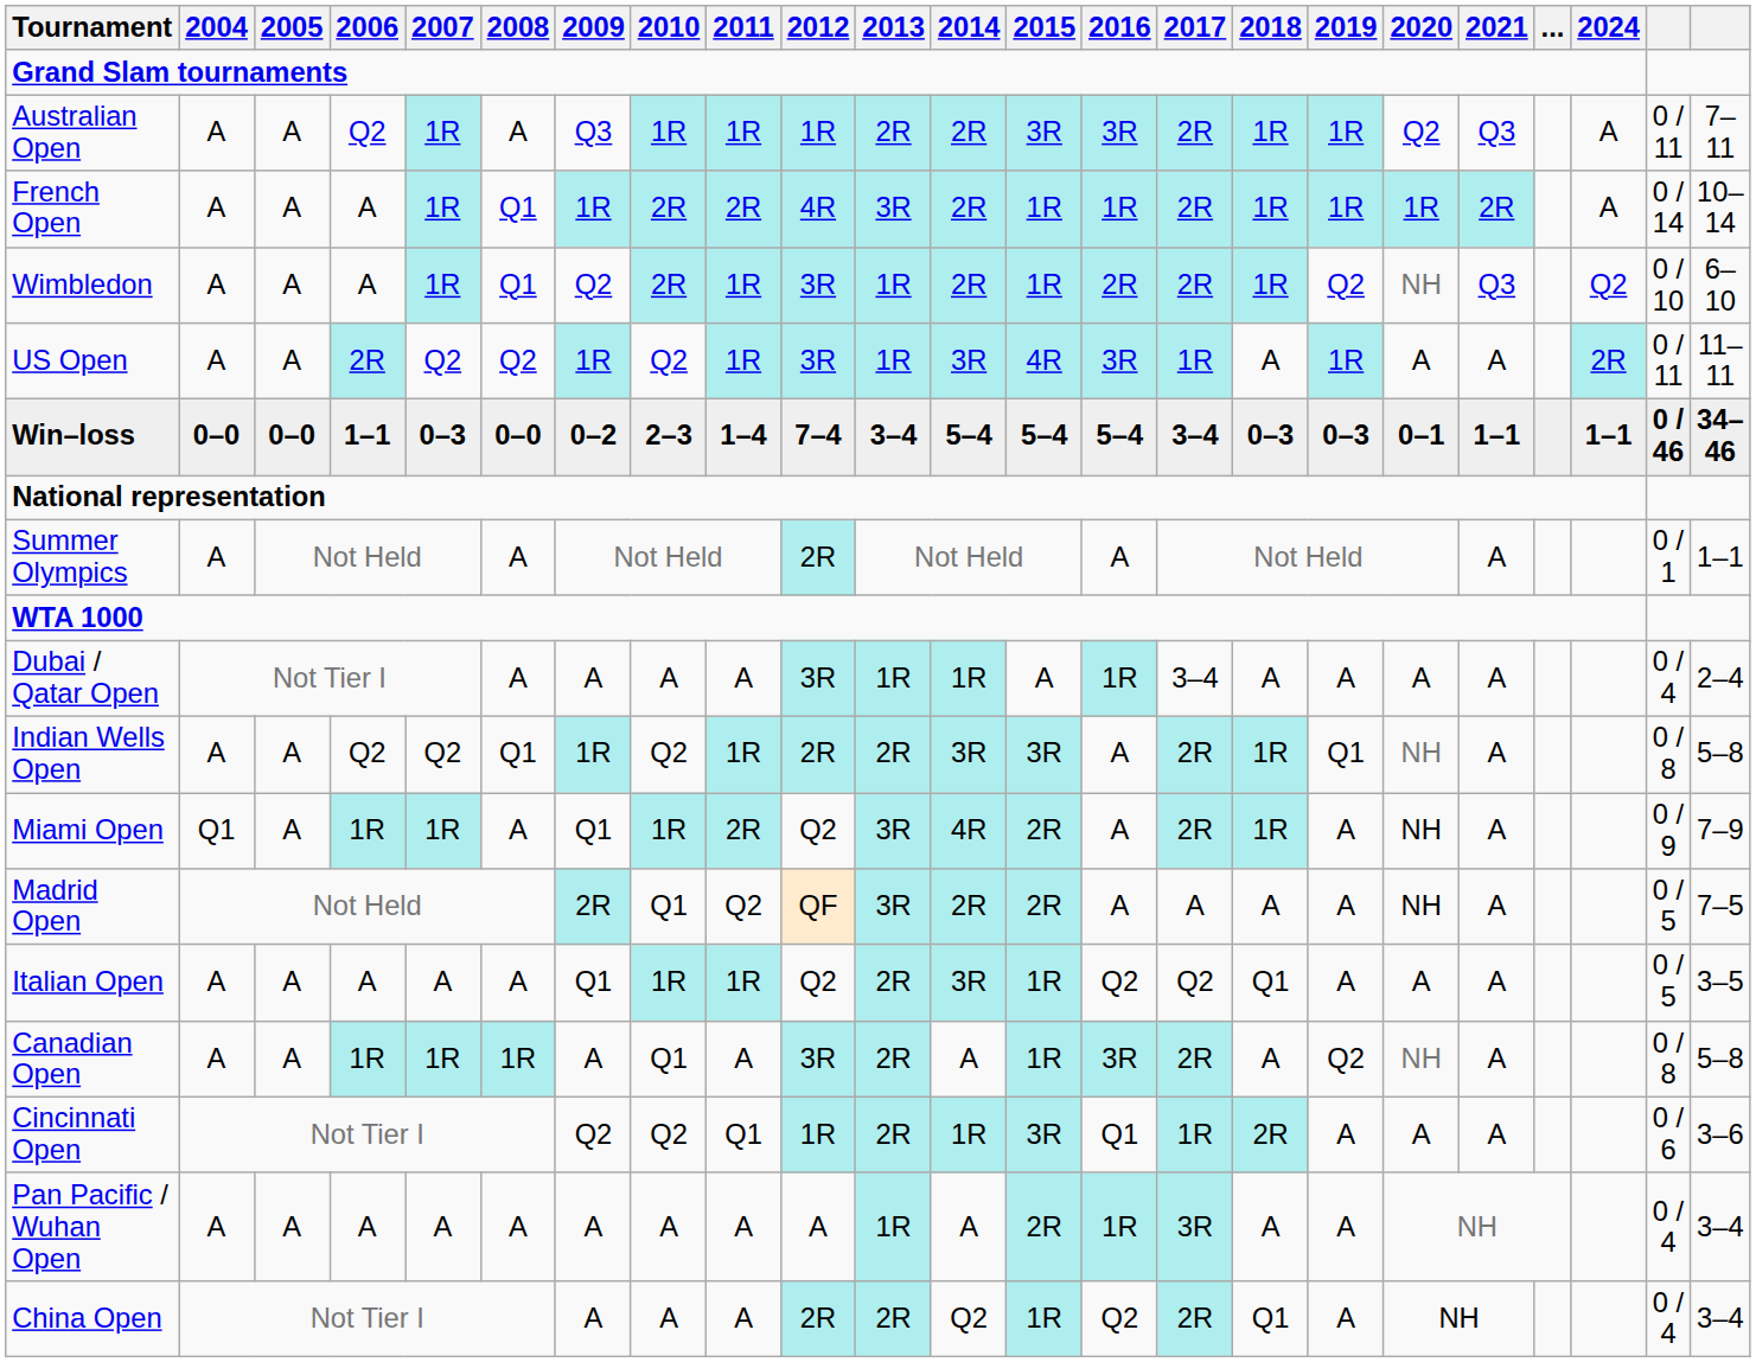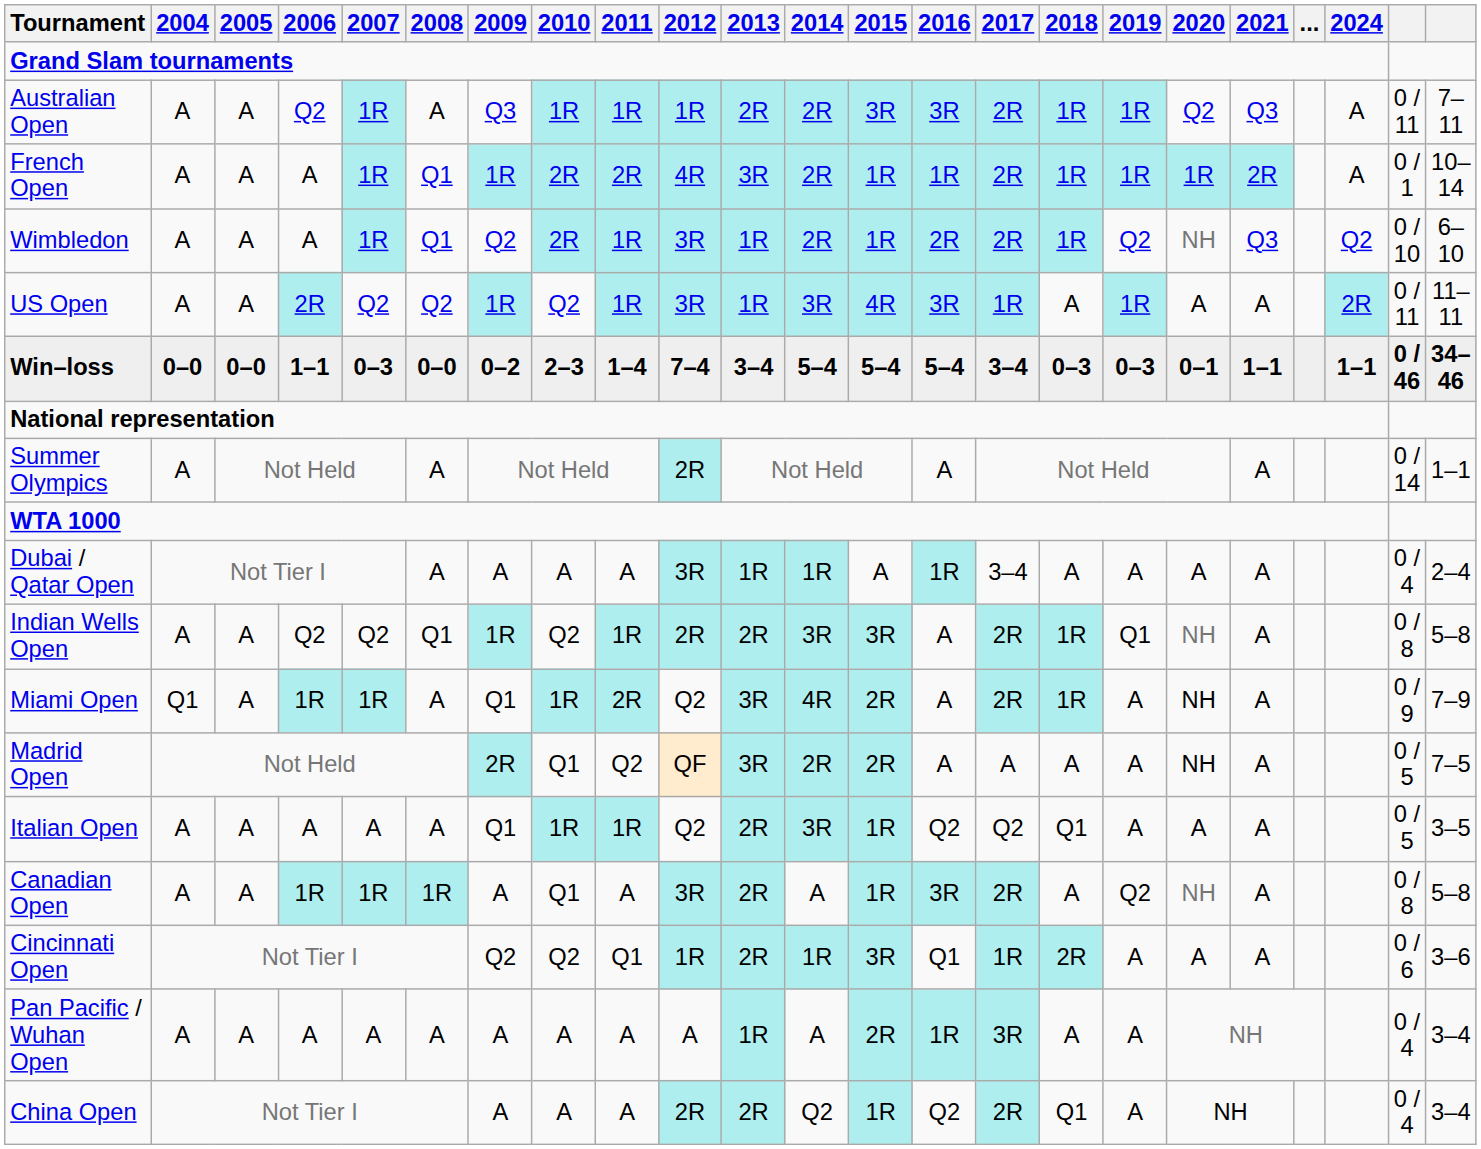 <table class=wikitable style=text-align:center>
 <tr>
 <th>Tournament</th>
 <th><a href='#'>2004</a></th>
 <th><a href='#'>2005</a></th>
 <th><a href='#'>2006</a></th>
 <th><a href='#'>2007</a></th>
 <th><a href='#'>2008</a></th>
 <th><a href='#'>2009</a></th>
 <th><a href='#'>2010</a></th>
 <th><a href='#'>2011</a></th>
 <th><a href='#'>2012</a></th>
 <th><a href='#'>2013</a></th>
 <th><a href='#'>2014</a></th>
 <th><a href='#'>2015</a></th>
 <th><a href='#'>2016</a></th>
 <th><a href='#'>2017</a></th>
 <th><a href='#'>2018</a></th>
 <th><a href='#'>2019</a></th>
 <th><a href='#'>2020</a></th>
 <th><a href='#'>2021</a></th>
 <th>...</th>
 <th><a href='#'>2024</a></th>
 <th></th>
 <th></th>
 </tr>
 <tr>
 <td align=left colspan="21"><strong><a href='#'>Grand Slam tournaments</a></strong></td>
 </tr>
 <tr>
 <td align="left"><a href='#'>Australian Open</a></td>
 <td>A</td>
 <td>A</td>
 <td><a href='#'>Q2</a></td>
 <td bgcolor="afeeee"><a href='#'>1R</a></td>
 <td>A</td>
 <td><a href='#'>Q3</a></td>
 <td bgcolor="afeeee"><a href='#'>1R</a></td>
 <td bgcolor="afeeee"><a href='#'>1R</a></td>
 <td bgcolor="afeeee"><a href='#'>1R</a></td>
 <td bgcolor="afeeee"><a href='#'>2R</a></td>
 <td bgcolor="afeeee"><a href='#'>2R</a></td>
 <td bgcolor="afeeee"><a href='#'>3R</a></td>
 <td bgcolor="afeeee"><a href='#'>3R</a></td>
 <td bgcolor="afeeee"><a href='#'>2R</a></td>
 <td bgcolor="afeeee"><a href='#'>1R</a></td>
 <td bgcolor="afeeee"><a href='#'>1R</a></td>
 <td><a href='#'>Q2</a></td>
 <td><a href='#'>Q3</a></td>
 <td></td>
 <td>A</td>
 <td>0 / 11</td>
 <td>7–11</td>
 </tr>
 <tr>
 <td align="left"><a href='#'>French Open</a></td>
 <td>A</td>
 <td>A</td>
 <td>A</td>
 <td bgcolor="afeeee"><a href='#'>1R</a></td>
 <td><a href='#'>Q1</a></td>
 <td bgcolor="afeeee"><a href='#'>1R</a></td>
 <td bgcolor="afeeee"><a href='#'>2R</a></td>
 <td bgcolor="afeeee"><a href='#'>2R</a></td>
 <td bgcolor="afeeee"><a href='#'>4R</a></td>
 <td bgcolor="afeeee"><a href='#'>3R</a></td>
 <td bgcolor="afeeee"><a href='#'>2R</a></td>
 <td bgcolor="afeeee"><a href='#'>1R</a></td>
 <td bgcolor="afeeee"><a href='#'>1R</a></td>
 <td bgcolor="afeeee"><a href='#'>2R</a></td>
 <td bgcolor="afeeee"><a href='#'>1R</a></td>
 <td bgcolor="afeeee"><a href='#'>1R</a></td>
 <td bgcolor="afeeee"><a href='#'>1R</a></td>
 <td bgcolor="afeeee"><a href='#'>2R</a></td>
 <td></td>
 <td>A</td>
-<td>0 / 14</td>
+<td>0 / 1</td>
 <td>10–14</td>
 </tr>
 <tr>
 <td align="left"><a href='#'>Wimbledon</a></td>
 <td>A</td>
 <td>A</td>
 <td>A</td>
 <td bgcolor="afeeee"><a href='#'>1R</a></td>
 <td><a href='#'>Q1</a></td>
 <td><a href='#'>Q2</a></td>
 <td bgcolor="afeeee"><a href='#'>2R</a></td>
 <td bgcolor="afeeee"><a href='#'>1R</a></td>
 <td bgcolor="afeeee"><a href='#'>3R</a></td>
 <td bgcolor="afeeee"><a href='#'>1R</a></td>
 <td bgcolor="afeeee"><a href='#'>2R</a></td>
 <td bgcolor="afeeee"><a href='#'>1R</a></td>
 <td bgcolor="afeeee"><a href='#'>2R</a></td>
 <td bgcolor="afeeee"><a href='#'>2R</a></td>
 <td bgcolor="afeeee"><a href='#'>1R</a></td>
 <td><a href='#'>Q2</a></td>
 <td style=color:#767676;>NH</td>
 <td><a href='#'>Q3</a></td>
 <td></td>
 <td><a href='#'>Q2</a></td>
 <td>0 / 10</td>
 <td>6–10</td>
 </tr>
 <tr>
 <td align="left"><a href='#'>US Open</a></td>
 <td>A</td>
 <td>A</td>
 <td bgcolor="afeeee"><a href='#'>2R</a></td>
 <td><a href='#'>Q2</a></td>
 <td><a href='#'>Q2</a></td>
 <td bgcolor="afeeee"><a href='#'>1R</a></td>
 <td><a href='#'>Q2</a></td>
 <td bgcolor="afeeee"><a href='#'>1R</a></td>
 <td bgcolor="afeeee"><a href='#'>3R</a></td>
 <td bgcolor="afeeee"><a href='#'>1R</a></td>
 <td bgcolor="afeeee"><a href='#'>3R</a></td>
 <td bgcolor="afeeee"><a href='#'>4R</a></td>
 <td bgcolor="afeeee"><a href='#'>3R</a></td>
 <td bgcolor="afeeee"><a href='#'>1R</a></td>
 <td>A</td>
 <td bgcolor="afeeee"><a href='#'>1R</a></td>
 <td>A</td>
 <td>A</td>
 <td></td>
 <td bgcolor="afeeee"><a href='#'>2R</a></td>
 <td>0 / 11</td>
 <td>11–11</td>
 </tr>
 <tr style="background:#efefef; font-weight:bold;">
 <td style="text-align:left">Win–loss</td>
 <td>0–0</td>
 <td>0–0</td>
 <td>1–1</td>
 <td>0–3</td>
 <td>0–0</td>
 <td>0–2</td>
 <td>2–3</td>
 <td>1–4</td>
 <td>7–4</td>
 <td>3–4</td>
 <td>5–4</td>
 <td>5–4</td>
 <td>5–4</td>
 <td>3–4</td>
 <td>0–3</td>
 <td>0–3</td>
 <td>0–1</td>
 <td>1–1</td>
 <td></td>
 <td>1–1</td>
 <td>0 / 46</td>
 <td>34–46</td>
 </tr>
 <tr>
 <td align="left"  colspan="21"><strong>National representation</strong></td>
 </tr>
 <tr>
 <td align="left"><a href='#'>Summer Olympics</a></td>
 <td>A</td>
 <td style=color:#767676; colspan="3">Not Held</td>
 <td>A</td>
 <td style=color:#767676; colspan="3">Not Held</td>
 <td bgcolor=afeeee>2R</td>
 <td style=color:#767676; colspan="3">Not Held</td>
 <td>A</td>
 <td style=color:#767676; colspan="4">Not Held</td>
 <td>A</td>
 <td></td>
 <td></td>
-<td>0 / 1</td>
+<td>0 / 14</td>
 <td>1–1</td>
 </tr>
 <tr>
 <td align="left"  colspan="21"><strong><a href='#'>WTA 1000</a></strong></td>
 </tr>
 <tr>
 <td align="left"><a href='#'>Dubai</a> / <a href='#'>Qatar Open</a></td>
 <td style=color:#767676; colspan="4">Not Tier I</td>
 <td>A</td>
 <td>A</td>
 <td>A</td>
 <td>A</td>
 <td bgcolor=afeeee>3R</td>
 <td bgcolor=afeeee>1R</td>
 <td bgcolor=afeeee>1R</td>
 <td>A</td>
 <td bgcolor=afeeee>1R</td>
 <td>3–4</td>
 <td>A</td>
 <td>A</td>
 <td>A</td>
 <td>A</td>
 <td></td>
 <td></td>
 <td>0 / 4</td>
 <td>2–4</td>
 </tr>
 <tr>
 <td align="left"><a href='#'>Indian Wells Open</a></td>
 <td>A</td>
 <td>A</td>
 <td>Q2</td>
 <td>Q2</td>
 <td>Q1</td>
 <td bgcolor=afeeee>1R</td>
 <td>Q2</td>
 <td bgcolor=afeeee>1R</td>
 <td bgcolor=afeeee>2R</td>
 <td bgcolor=afeeee>2R</td>
 <td bgcolor=afeeee>3R</td>
 <td bgcolor=afeeee>3R</td>
 <td>A</td>
 <td bgcolor=afeeee>2R</td>
 <td bgcolor=afeeee>1R</td>
 <td>Q1</td>
 <td style="color:#767676;">NH</td>
 <td>A</td>
 <td></td>
 <td></td>
 <td>0 / 8</td>
 <td>5–8</td>
 </tr>
 <tr>
 <td align="left"><a href='#'>Miami Open</a></td>
 <td>Q1</td>
 <td>A</td>
 <td bgcolor=afeeee>1R</td>
 <td bgcolor=afeeee>1R</td>
 <td>A</td>
 <td>Q1</td>
 <td bgcolor=afeeee>1R</td>
 <td bgcolor=afeeee>2R</td>
 <td>Q2</td>
 <td bgcolor=afeeee>3R</td>
 <td bgcolor=afeeee>4R</td>
 <td bgcolor=afeeee>2R</td>
 <td>A</td>
 <td bgcolor=afeeee>2R</td>
 <td bgcolor=afeeee>1R</td>
 <td>A</td>
 <td>NH</td>
 <td>A</td>
 <td></td>
 <td></td>
 <td>0 / 9</td>
 <td>7–9</td>
 </tr>
 <tr>
 <td align="left"><a href='#'>Madrid Open</a></td>
 <td style=color:#767676; colspan="5">Not Held</td>
 <td bgcolor=afeeee>2R</td>
 <td>Q1</td>
 <td>Q2</td>
 <td bgcolor=ffebcd>QF</td>
 <td bgcolor=afeeee>3R</td>
 <td bgcolor=afeeee>2R</td>
 <td bgcolor=afeeee>2R</td>
 <td>A</td>
 <td>A</td>
 <td>A</td>
 <td>A</td>
 <td>NH</td>
 <td>A</td>
 <td></td>
 <td></td>
 <td>0 / 5</td>
 <td>7–5</td>
 </tr>
 <tr>
 <td align="left"><a href='#'>Italian Open</a></td>
 <td>A</td>
 <td>A</td>
 <td>A</td>
 <td>A</td>
 <td>A</td>
 <td>Q1</td>
 <td bgcolor=afeeee>1R</td>
 <td bgcolor=afeeee>1R</td>
 <td>Q2</td>
 <td bgcolor=afeeee>2R</td>
 <td bgcolor=afeeee>3R</td>
 <td bgcolor=afeeee>1R</td>
 <td>Q2</td>
 <td>Q2</td>
 <td>Q1</td>
 <td>A</td>
 <td>A</td>
 <td>A</td>
 <td></td>
 <td></td>
 <td>0 / 5</td>
 <td>3–5</td>
 </tr>
 <tr>
 <td align="left"><a href='#'>Canadian Open</a></td>
 <td>A</td>
 <td>A</td>
 <td bgcolor=afeeee>1R</td>
 <td bgcolor=afeeee>1R</td>
 <td bgcolor=afeeee>1R</td>
 <td>A</td>
 <td>Q1</td>
 <td>A</td>
 <td bgcolor=afeeee>3R</td>
 <td bgcolor=afeeee>2R</td>
 <td>A</td>
 <td bgcolor=afeeee>1R</td>
 <td bgcolor=afeeee>3R</td>
 <td bgcolor=afeeee>2R</td>
 <td>A</td>
 <td>Q2</td>
 <td style=color:#767676;>NH</td>
 <td>A</td>
 <td></td>
 <td></td>
 <td>0 / 8</td>
 <td>5–8</td>
 </tr>
 <tr>
 <td align="left"><a href='#'>Cincinnati Open</a></td>
 <td style=color:#767676; colspan="5">Not Tier I</td>
 <td>Q2</td>
 <td>Q2</td>
 <td>Q1</td>
 <td bgcolor=afeeee>1R</td>
 <td bgcolor=afeeee>2R</td>
 <td bgcolor=afeeee>1R</td>
 <td bgcolor=afeeee>3R</td>
 <td>Q1</td>
 <td bgcolor=afeeee>1R</td>
 <td bgcolor=afeeee>2R</td>
 <td>A</td>
 <td>A</td>
 <td>A</td>
 <td></td>
 <td></td>
 <td>0 / 6</td>
 <td>3–6</td>
 </tr>
 <tr>
 <td align="left"><a href='#'>Pan Pacific</a> / <a href='#'>Wuhan Open</a></td>
 <td>A</td>
 <td>A</td>
 <td>A</td>
 <td>A</td>
 <td>A</td>
 <td>A</td>
 <td>A</td>
 <td>A</td>
 <td>A</td>
 <td bgcolor=afeeee>1R</td>
 <td>A</td>
 <td bgcolor=afeeee>2R</td>
 <td bgcolor=afeeee>1R</td>
 <td bgcolor=afeeee>3R</td>
 <td>A</td>
 <td>A</td>
 <td colspan="3" style="color:#767676;">NH</td>
 <td></td>
 <td>0 / 4</td>
 <td>3–4</td>
 </tr>
 <tr>
 <td align="left"><a href='#'>China Open</a></td>
 <td style=color:#767676; colspan="5">Not Tier I</td>
 <td>A</td>
 <td>A</td>
 <td>A</td>
 <td bgcolor=afeeee>2R</td>
 <td bgcolor=afeeee>2R</td>
 <td>Q2</td>
 <td bgcolor=afeeee>1R</td>
 <td>Q2</td>
 <td bgcolor=afeeee>2R</td>
 <td>Q1</td>
 <td>A</td>
 <td colspan="2">NH</td>
 <td></td>
 <td></td>
 <td>0 / 4</td>
 <td>3–4</td>
 </tr>
 </table>
